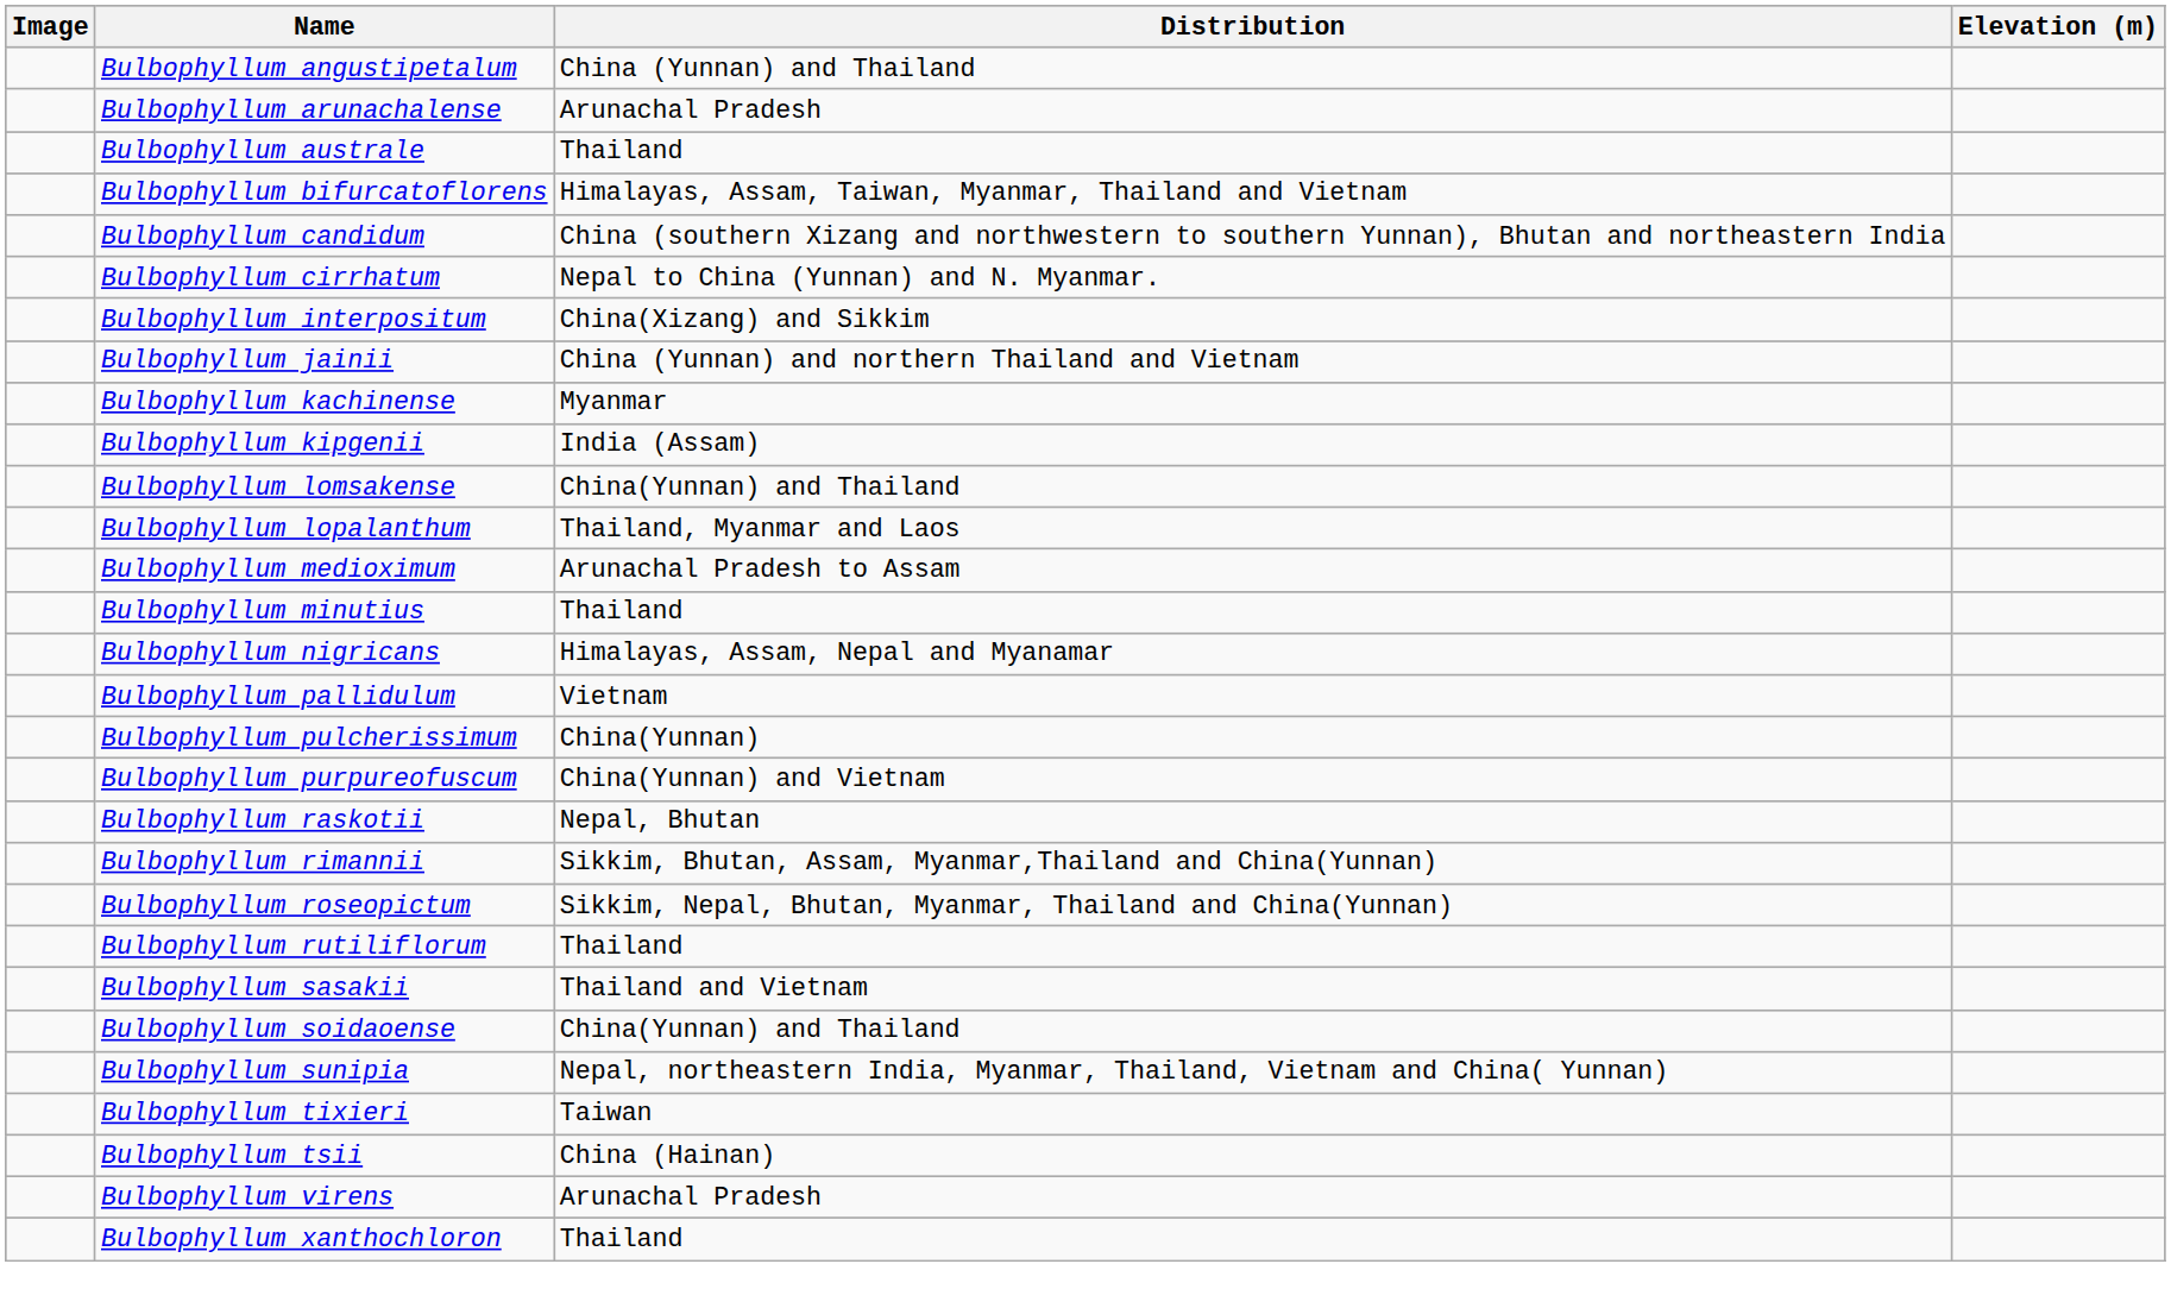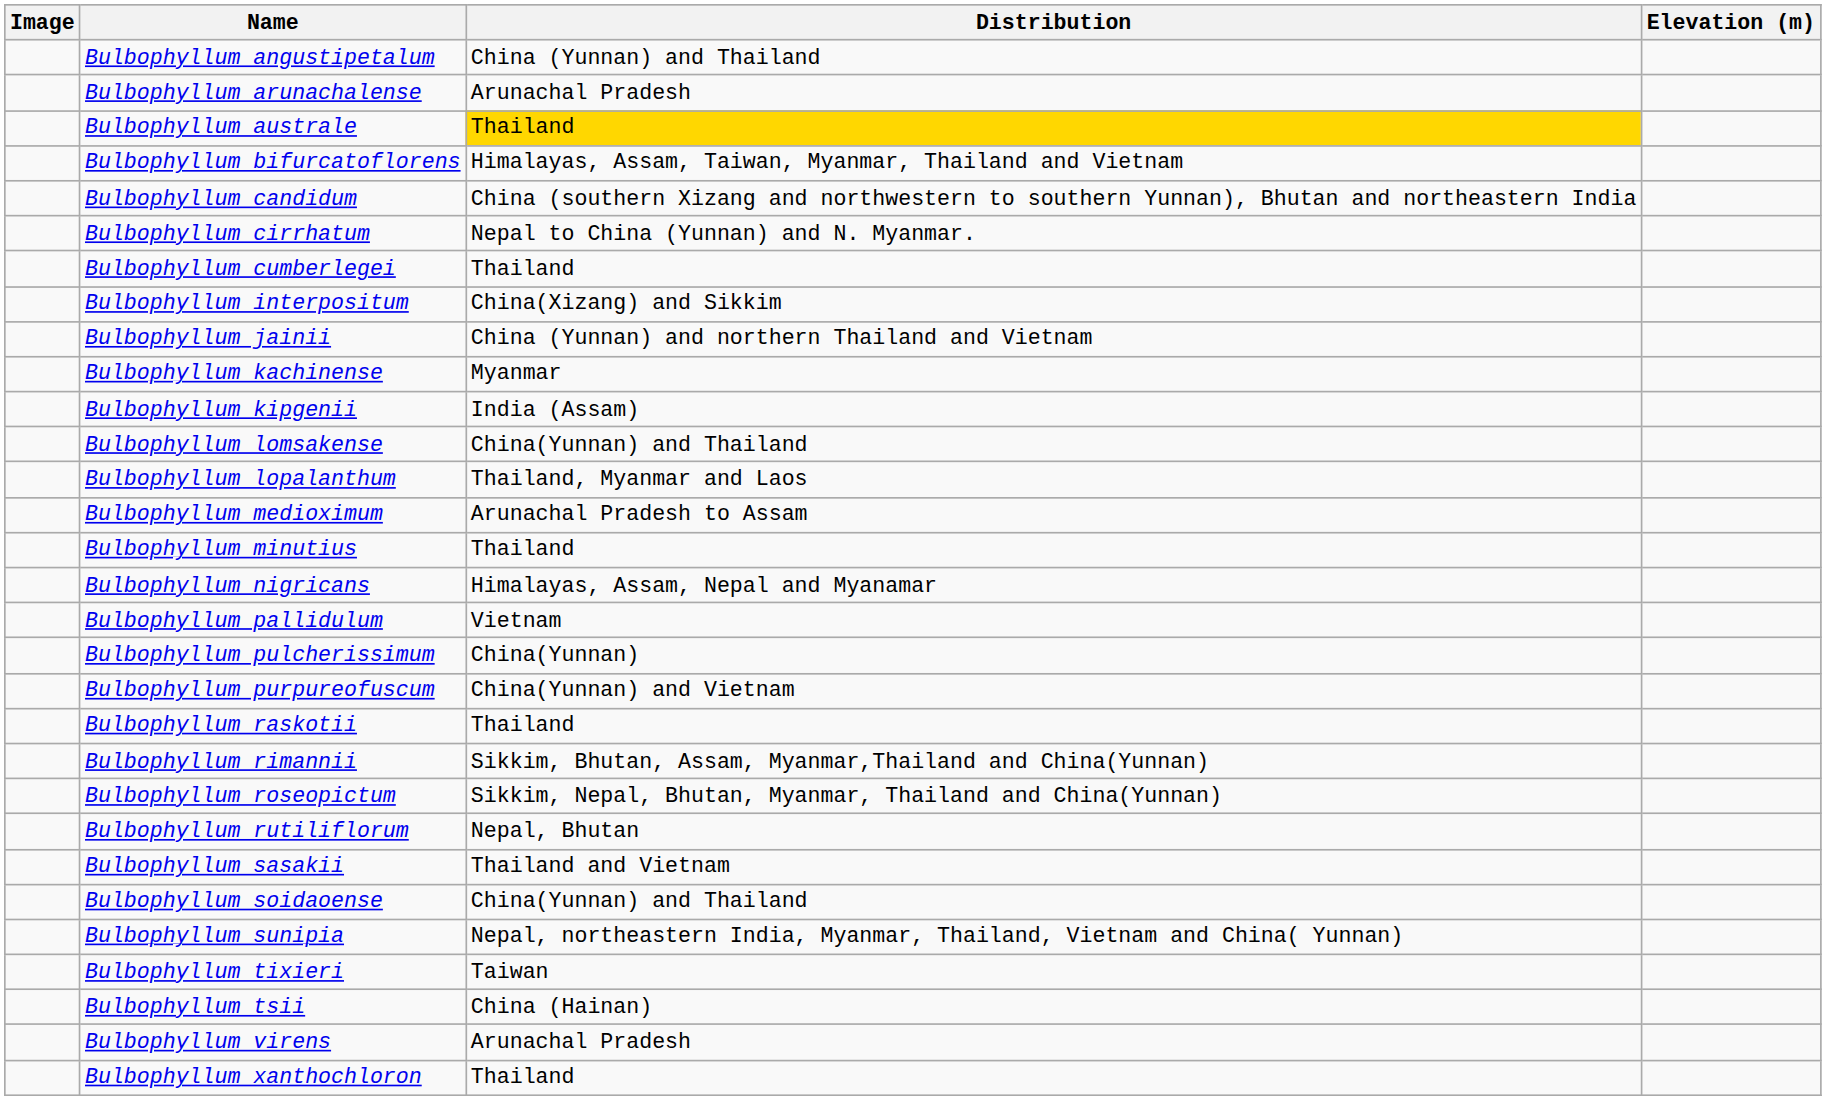 <table class="wikitable collapsible">
 <tr>
 <th>Image</th>
 <th>Name</th>
 <th>Distribution</th>
 <th>Elevation (m)</th>
 </tr>
 <tr>
 <td></td>
 <td><em><a href='#'>Bulbophyllum angustipetalum</a></em> </td>
 <td>China (Yunnan) and Thailand</td>
 <td></td>
 </tr>
 <tr>
 <td></td>
 <td><em><a href='#'>Bulbophyllum arunachalense</a></em> </td>
 <td>Arunachal Pradesh</td>
 <td></td>
 </tr>
 <tr>
 <td></td>
 <td><em><a href='#'>Bulbophyllum australe</a></em> </td>
-<td>Thailand</td>
+<td style="background: gold;">Thailand</td>
 <td></td>
 </tr>
 <tr>
 <td></td>
 <td><em><a href='#'>Bulbophyllum bifurcatoflorens</a></em> </td>
 <td>Himalayas, Assam, Taiwan, Myanmar, Thailand and Vietnam</td>
 <td></td>
 </tr>
 <tr>
 <td></td>
 <td><em><a href='#'>Bulbophyllum candidum</a></em> </td>
 <td>China (southern Xizang and northwestern to southern Yunnan), Bhutan and northeastern India</td>
 <td></td>
 </tr>
 <tr>
 <td></td>
 <td><em><a href='#'>Bulbophyllum  cirrhatum</a></em> </td>
 <td>Nepal to China (Yunnan) and N. Myanmar.</td>
+<td></td>
+</tr>
+<tr>
+<td></td>
+<td><em><a href='#'>Bulbophyllum cumberlegei</a></em> </td>
+<td>Thailand</td>
 <td></td>
 </tr>
 <tr>
 <td></td>
 <td><em><a href='#'>Bulbophyllum interpositum</a></em> </td>
 <td>China(Xizang) and Sikkim</td>
 <td></td>
 </tr>
 <tr>
 <td></td>
 <td><em><a href='#'>Bulbophyllum jainii</a></em> </td>
 <td>China (Yunnan) and northern Thailand and Vietnam</td>
 <td></td>
 </tr>
 <tr>
 <td></td>
 <td><em><a href='#'>Bulbophyllum kachinense</a></em> </td>
 <td>Myanmar</td>
 <td></td>
 </tr>
 <tr>
 <td></td>
 <td><em><a href='#'>Bulbophyllum kipgenii</a></em> </td>
 <td>India (Assam)</td>
 <td></td>
 </tr>
 <tr>
 <td></td>
 <td><em><a href='#'>Bulbophyllum lomsakense</a></em> </td>
 <td>China(Yunnan) and Thailand</td>
 <td></td>
 </tr>
 <tr>
 <td></td>
 <td><em><a href='#'>Bulbophyllum lopalanthum</a></em> </td>
 <td>Thailand, Myanmar and Laos</td>
 <td></td>
 </tr>
 <tr>
 <td></td>
 <td><em><a href='#'>Bulbophyllum medioximum</a></em> </td>
 <td>Arunachal Pradesh to Assam</td>
 <td></td>
 </tr>
 <tr>
 <td></td>
 <td><em><a href='#'>Bulbophyllum minutius</a></em> </td>
 <td>Thailand</td>
 <td></td>
 </tr>
 <tr>
 <td></td>
 <td><em><a href='#'>Bulbophyllum nigricans</a></em> </td>
 <td>Himalayas, Assam,  Nepal and Myanamar</td>
 <td></td>
 </tr>
 <tr>
 <td></td>
 <td><em><a href='#'>Bulbophyllum pallidulum</a></em> </td>
 <td>Vietnam</td>
 <td></td>
 </tr>
 <tr>
 <td></td>
 <td><em><a href='#'>Bulbophyllum pulcherissimum</a></em> </td>
 <td>China(Yunnan)</td>
 <td></td>
 </tr>
 <tr>
 <td></td>
 <td><em><a href='#'>Bulbophyllum purpureofuscum</a></em> </td>
 <td>China(Yunnan) and Vietnam</td>
 <td></td>
 </tr>
 <tr>
 <td></td>
 <td><em><a href='#'>Bulbophyllum raskotii</a></em> </td>
-<td>Nepal, Bhutan</td>
+<td>Thailand</td>
 <td></td>
 </tr>
 <tr>
 <td></td>
 <td><em><a href='#'>Bulbophyllum rimannii</a></em> </td>
 <td>Sikkim, Bhutan, Assam, Myanmar,Thailand and China(Yunnan)</td>
 <td></td>
 </tr>
 <tr>
 <td></td>
 <td><em><a href='#'>Bulbophyllum roseopictum</a></em> </td>
 <td>Sikkim, Nepal, Bhutan, Myanmar, Thailand and  China(Yunnan)</td>
 <td></td>
 </tr>
 <tr>
 <td></td>
 <td><em><a href='#'>Bulbophyllum rutiliflorum</a></em> </td>
-<td>Thailand</td>
+<td>Nepal, Bhutan</td>
 <td></td>
 </tr>
 <tr>
 <td></td>
 <td><em><a href='#'>Bulbophyllum sasakii</a></em> </td>
 <td>Thailand and Vietnam</td>
 <td></td>
 </tr>
 <tr>
 <td></td>
 <td><em><a href='#'>Bulbophyllum soidaoense</a></em> </td>
 <td>China(Yunnan) and Thailand</td>
 <td></td>
 </tr>
 <tr>
 <td></td>
 <td><em><a href='#'>Bulbophyllum sunipia</a></em> </td>
 <td>Nepal, northeastern India, Myanmar, Thailand, Vietnam and China( Yunnan)</td>
 <td></td>
 </tr>
 <tr>
 <td></td>
 <td><em><a href='#'>Bulbophyllum tixieri</a></em> </td>
 <td>Taiwan</td>
 <td></td>
 </tr>
 <tr>
 <td></td>
 <td><em><a href='#'>Bulbophyllum tsii</a></em> </td>
 <td>China (Hainan)</td>
 <td></td>
 </tr>
 <tr>
 <td></td>
 <td><em><a href='#'>Bulbophyllum virens</a></em> </td>
 <td>Arunachal Pradesh</td>
 <td></td>
 </tr>
 <tr>
 <td></td>
 <td><em><a href='#'>Bulbophyllum xanthochloron</a></em> </td>
 <td>Thailand</td>
 <td></td>
 </tr>
 <tr>
 </tr>
 </table>
